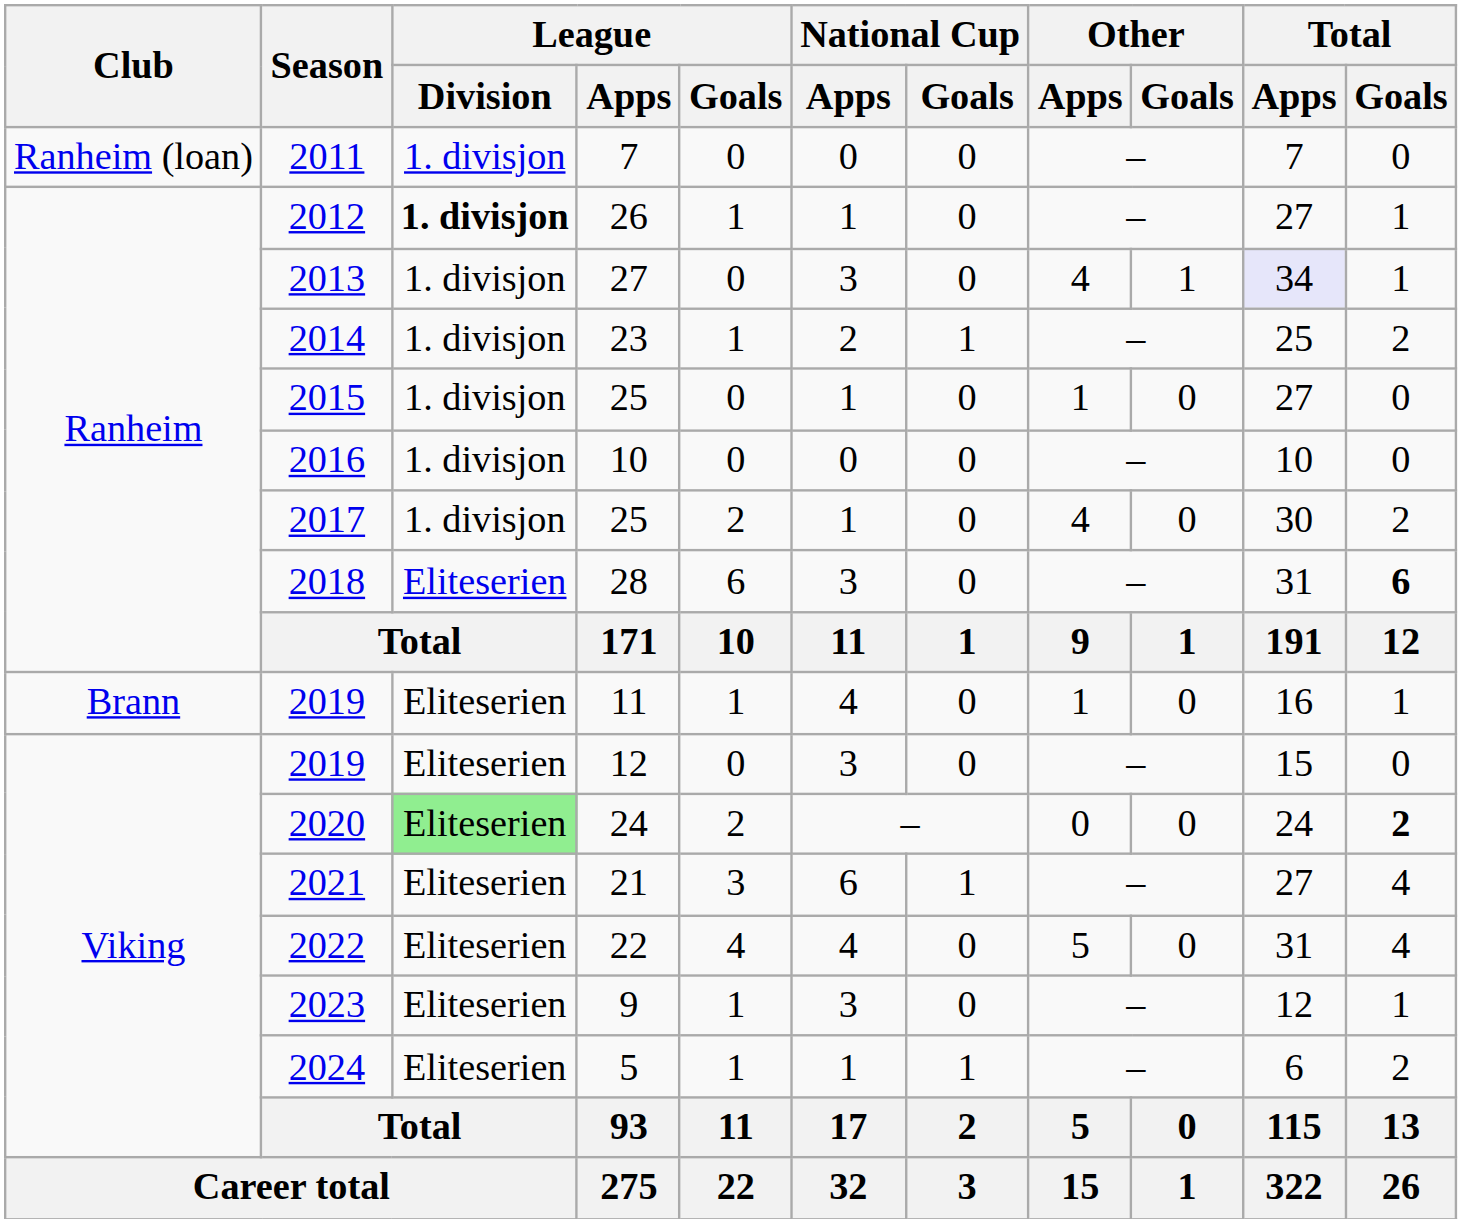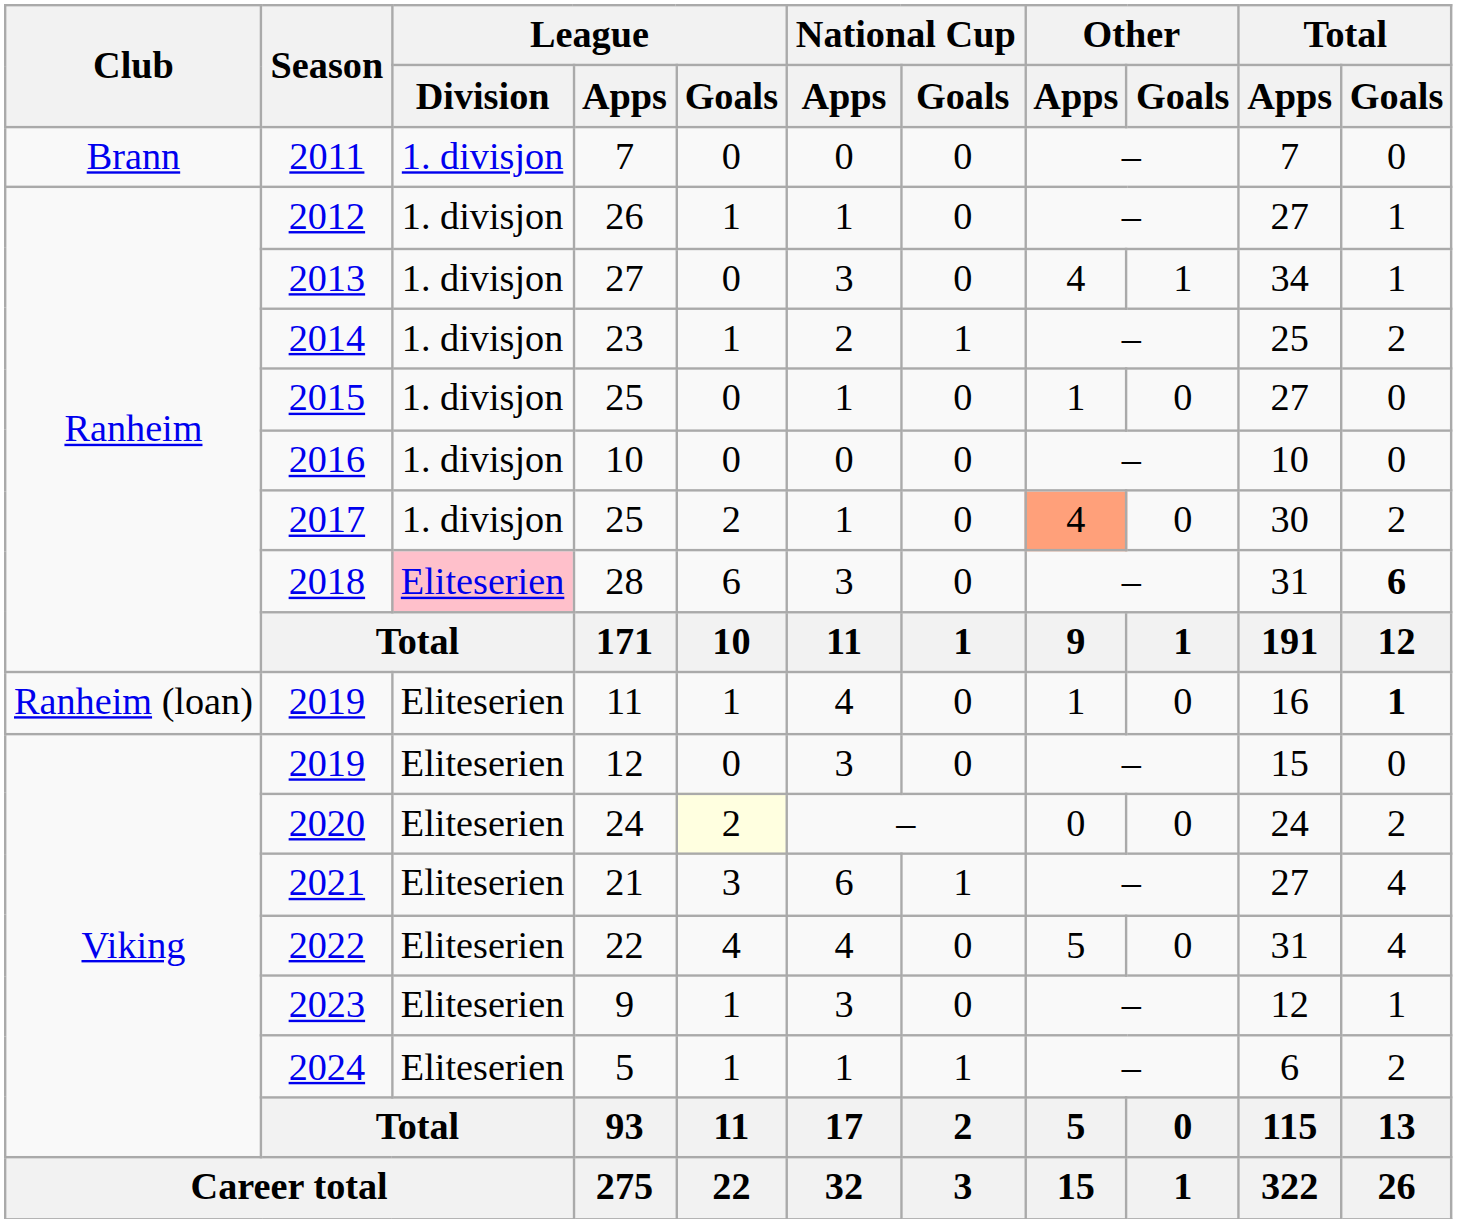 <table class="wikitable" style="text-align: center;">
 <tr>
 <th rowspan="2">Club</th>
 <th rowspan="2">Season</th>
 <th colspan="3">League</th>
 <th colspan="2">National Cup</th>
 <th colspan="2">Other</th>
 <th colspan="2">Total</th>
 </tr>
 <tr>
 <th>Division</th>
 <th>Apps</th>
 <th>Goals</th>
 <th>Apps</th>
 <th>Goals</th>
 <th>Apps</th>
 <th>Goals</th>
 <th>Apps</th>
 <th>Goals</th>
 </tr>
 <tr>
-<td rowspan="1"><a href='#'>Ranheim</a> (loan)</td>
+<td><a href='#'>Brann</a></td>
 <td><a href='#'>2011</a></td>
 <td><a href='#'>1. divisjon</a></td>
 <td>7</td>
 <td>0</td>
 <td>0</td>
 <td>0</td>
 <td colspan="2">–</td>
 <td>7</td>
 <td>0</td>
 </tr>
 <tr>
 <td rowspan="8"><a href='#'>Ranheim</a></td>
 <td><a href='#'>2012</a></td>
-<td><strong>1. divisjon</strong></td>
+<td>1. divisjon</td>
 <td>26</td>
 <td>1</td>
 <td>1</td>
 <td>0</td>
 <td colspan="2">–</td>
 <td>27</td>
 <td>1</td>
 </tr>
 <tr>
 <td><a href='#'>2013</a></td>
 <td>1. divisjon</td>
 <td>27</td>
 <td>0</td>
 <td>3</td>
 <td>0</td>
 <td>4</td>
 <td>1</td>
-<td style="background: lavender;">34</td>
+<td>34</td>
 <td>1</td>
 </tr>
 <tr>
 <td><a href='#'>2014</a></td>
 <td>1. divisjon</td>
 <td>23</td>
 <td>1</td>
 <td>2</td>
 <td>1</td>
 <td colspan="2">–</td>
 <td>25</td>
 <td>2</td>
 </tr>
 <tr>
 <td><a href='#'>2015</a></td>
 <td>1. divisjon</td>
 <td>25</td>
 <td>0</td>
 <td>1</td>
 <td>0</td>
 <td>1</td>
 <td>0</td>
 <td>27</td>
 <td>0</td>
 </tr>
 <tr>
 <td><a href='#'>2016</a></td>
 <td>1. divisjon</td>
 <td>10</td>
 <td>0</td>
 <td>0</td>
 <td>0</td>
 <td colspan="2">–</td>
 <td>10</td>
 <td>0</td>
 </tr>
 <tr>
 <td><a href='#'>2017</a></td>
 <td>1. divisjon</td>
 <td>25</td>
 <td>2</td>
 <td>1</td>
 <td>0</td>
-<td>4</td>
+<td style="background: lightsalmon;">4</td>
 <td>0</td>
 <td>30</td>
 <td>2</td>
 </tr>
 <tr>
 <td><a href='#'>2018</a></td>
-<td><a href='#'>Eliteserien</a></td>
+<td style="background: pink;"><a href='#'>Eliteserien</a></td>
 <td>28</td>
 <td>6</td>
 <td>3</td>
 <td>0</td>
 <td colspan="2">–</td>
 <td>31</td>
 <td><strong>6</strong></td>
 </tr>
 <tr>
 <th colspan="2">Total</th>
 <th>171</th>
 <th>10</th>
 <th>11</th>
 <th>1</th>
 <th>9</th>
 <th>1</th>
 <th>191</th>
 <th>12</th>
 </tr>
 <tr>
-<td><a href='#'>Brann</a></td>
+<td rowspan="1"><a href='#'>Ranheim</a> (loan)</td>
 <td><a href='#'>2019</a></td>
 <td>Eliteserien</td>
 <td>11</td>
 <td>1</td>
 <td>4</td>
 <td>0</td>
 <td>1</td>
 <td>0</td>
 <td>16</td>
-<td>1</td>
+<td><strong>1</strong></td>
 </tr>
 <tr>
 <td rowspan="7"><a href='#'>Viking</a></td>
 <td><a href='#'>2019</a></td>
 <td>Eliteserien</td>
 <td>12</td>
 <td>0</td>
 <td>3</td>
 <td>0</td>
 <td colspan="2">–</td>
 <td>15</td>
 <td>0</td>
 </tr>
 <tr>
 <td><a href='#'>2020</a></td>
-<td style="background: lightgreen;">Eliteserien</td>
+<td>Eliteserien</td>
 <td>24</td>
-<td>2</td>
+<td style="background: lightyellow;">2</td>
 <td colspan="2">–</td>
 <td>0</td>
 <td>0</td>
 <td>24</td>
-<td><strong>2</strong></td>
+<td>2</td>
 </tr>
 <tr>
 <td><a href='#'>2021</a></td>
 <td>Eliteserien</td>
 <td>21</td>
 <td>3</td>
 <td>6</td>
 <td>1</td>
 <td colspan="2">–</td>
 <td>27</td>
 <td>4</td>
 </tr>
 <tr>
 <td><a href='#'>2022</a></td>
 <td>Eliteserien</td>
 <td>22</td>
 <td>4</td>
 <td>4</td>
 <td>0</td>
 <td>5</td>
 <td>0</td>
 <td>31</td>
 <td>4</td>
 </tr>
 <tr>
 <td><a href='#'>2023</a></td>
 <td>Eliteserien</td>
 <td>9</td>
 <td>1</td>
 <td>3</td>
 <td>0</td>
 <td colspan="2">–</td>
 <td>12</td>
 <td>1</td>
 </tr>
 <tr>
 <td><a href='#'>2024</a></td>
 <td>Eliteserien</td>
 <td>5</td>
 <td>1</td>
 <td>1</td>
 <td>1</td>
 <td colspan="2">–</td>
 <td>6</td>
 <td>2</td>
 </tr>
 <tr>
 <th colspan="2">Total</th>
 <th>93</th>
 <th>11</th>
 <th>17</th>
 <th>2</th>
 <th>5</th>
 <th>0</th>
 <th>115</th>
 <th>13</th>
 </tr>
 <tr>
 <th colspan="3">Career total</th>
 <th>275</th>
 <th>22</th>
 <th>32</th>
 <th>3</th>
 <th>15</th>
 <th>1</th>
 <th>322</th>
 <th>26</th>
 </tr>
 </table>
